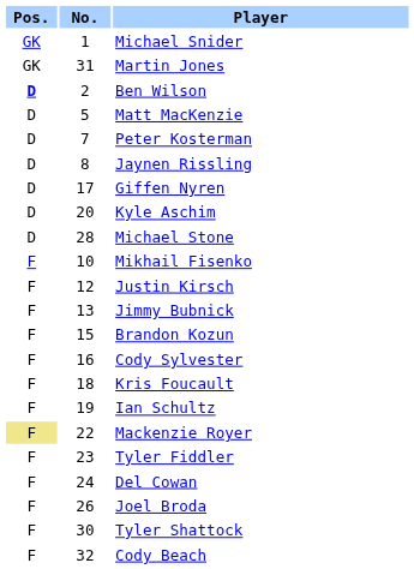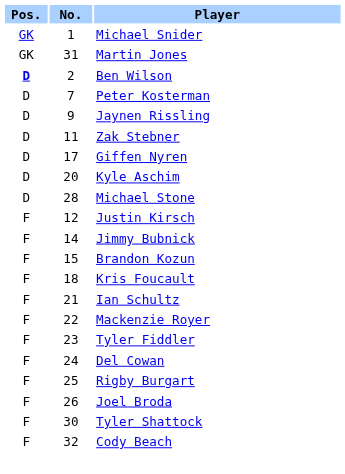 <table border="0" cellspacing="2" cellpadding="2">
 <tr bgcolor=AAD0FF>
 <th width=40>Pos.</th>
 <th width=40>No.</th>
 <th width=250>Player</th>
 </tr>
 <tr>
 <td style="text-align:center;"><a href='#'>GK</a></td>
 <td style="text-align:center;">1</td>
 <td><a href='#'>Michael Snider</a></td>
 </tr>
 <tr>
 <td style="text-align:center;">GK</td>
 <td style="text-align:center;">31</td>
 <td><a href='#'>Martin Jones</a></td>
 </tr>
 <tr>
 <td style="text-align:center;"><strong><a href='#'>D</a></strong></td>
 <td style="text-align:center;">2</td>
 <td><a href='#'>Ben Wilson</a></td>
 </tr>
 <tr>
 <td style="text-align:center;">D</td>
-<td style="text-align:center;">5</td>
-<td><a href='#'>Matt MacKenzie</a></td>
-</tr>
-<tr>
-<td style="text-align:center;">D</td>
 <td style="text-align:center;">7</td>
 <td><a href='#'>Peter Kosterman</a></td>
 </tr>
 <tr>
 <td style="text-align:center;">D</td>
-<td style="text-align:center;">8</td>
+<td style="text-align:center;">9</td>
 <td><a href='#'>Jaynen Rissling</a></td>
+</tr>
+<tr>
+<td style="text-align:center;">D</td>
+<td style="text-align:center;">11</td>
+<td><a href='#'>Zak Stebner</a></td>
 </tr>
 <tr>
 <td style="text-align:center;">D</td>
 <td style="text-align:center;">17</td>
 <td><a href='#'>Giffen Nyren</a></td>
 </tr>
 <tr>
 <td style="text-align:center;">D</td>
 <td style="text-align:center;">20</td>
 <td><a href='#'>Kyle Aschim</a></td>
 </tr>
 <tr>
 <td style="text-align:center;">D</td>
 <td style="text-align:center;">28</td>
 <td><a href='#'>Michael Stone</a></td>
 </tr>
 <tr>
-<td style="text-align:center;"><a href='#'>F</a></td>
-<td style="text-align:center;">10</td>
-<td><a href='#'>Mikhail Fisenko</a></td>
-</tr>
-<tr>
 <td style="text-align:center;">F</td>
 <td style="text-align:center;">12</td>
 <td><a href='#'>Justin Kirsch</a></td>
 </tr>
 <tr>
 <td style="text-align:center;">F</td>
-<td style="text-align:center;">13</td>
+<td style="text-align:center;">14</td>
 <td><a href='#'>Jimmy Bubnick</a></td>
 </tr>
 <tr>
 <td style="text-align:center;">F</td>
 <td style="text-align:center;">15</td>
 <td><a href='#'>Brandon Kozun</a></td>
 </tr>
 <tr>
 <td style="text-align:center;">F</td>
-<td style="text-align:center;">16</td>
-<td><a href='#'>Cody Sylvester</a></td>
-</tr>
-<tr>
-<td style="text-align:center;">F</td>
 <td style="text-align:center;">18</td>
 <td><a href='#'>Kris Foucault</a></td>
 </tr>
 <tr>
 <td style="text-align:center;">F</td>
-<td style="text-align:center;">19</td>
+<td style="text-align:center;">21</td>
 <td><a href='#'>Ian Schultz</a></td>
 </tr>
 <tr>
-<td style="background: khaki; text-align:center;">F</td>
+<td style="text-align:center;">F</td>
 <td style="text-align:center;">22</td>
 <td><a href='#'>Mackenzie Royer</a></td>
 </tr>
 <tr>
 <td style="text-align:center;">F</td>
 <td style="text-align:center;">23</td>
 <td><a href='#'>Tyler Fiddler</a></td>
 </tr>
 <tr>
 <td style="text-align:center;">F</td>
 <td style="text-align:center;">24</td>
 <td><a href='#'>Del Cowan</a></td>
+</tr>
+<tr>
+<td style="text-align:center;">F</td>
+<td style="text-align:center;">25</td>
+<td><a href='#'>Rigby Burgart</a></td>
 </tr>
 <tr>
 <td style="text-align:center;">F</td>
 <td style="text-align:center;">26</td>
 <td><a href='#'>Joel Broda</a></td>
 </tr>
 <tr>
 <td style="text-align:center;">F</td>
 <td style="text-align:center;">30</td>
 <td><a href='#'>Tyler Shattock</a></td>
 </tr>
 <tr>
 <td style="text-align:center;">F</td>
 <td style="text-align:center;">32</td>
 <td><a href='#'>Cody Beach</a></td>
 </tr>
 </table>
